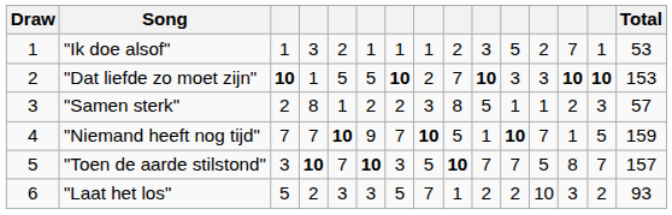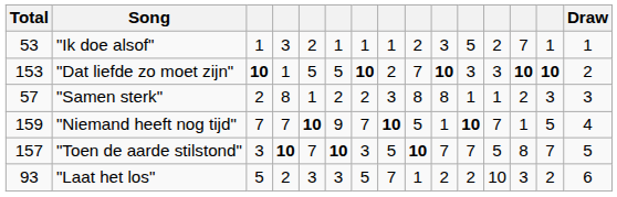 <table class="wikitable plainrowheaders" style="margin: 1em auto 1em auto; text-align:center;">
 <tr>
-<th>Draw</th>
+<th>Total</th>
 <th>Song</th>
 <th></th>
 <th></th>
 <th></th>
 <th></th>
 <th></th>
 <th></th>
 <th></th>
 <th></th>
 <th></th>
 <th></th>
 <th></th>
 <th></th>
-<th>Total</th>
+<th>Draw</th>
 </tr>
 <tr --->
-<td>1</td>
+<td>53</td>
 <td align="left">"Ik doe alsof"</td>
 <td>1</td>
 <td>3</td>
 <td>2</td>
 <td>1</td>
 <td>1</td>
 <td>1</td>
 <td>2</td>
 <td>3</td>
 <td>5</td>
 <td>2</td>
 <td>7</td>
 <td>1</td>
-<td>53</td>
+<td>1</td>
 </tr>
 <tr --->
-<td>2</td>
+<td>153</td>
 <td align="left">"Dat liefde zo moet zijn"</td>
 <td><strong>10</strong></td>
 <td>1</td>
 <td>5</td>
 <td>5</td>
 <td><strong>10</strong></td>
 <td>2</td>
 <td>7</td>
 <td><strong>10</strong></td>
 <td>3</td>
 <td>3</td>
 <td><strong>10</strong></td>
 <td><strong>10</strong></td>
-<td>153</td>
+<td>2</td>
 </tr>
 <tr --->
-<td>3</td>
+<td>57</td>
 <td align="left">"Samen sterk"</td>
 <td>2</td>
 <td>8</td>
 <td>1</td>
 <td>2</td>
 <td>2</td>
 <td>3</td>
 <td>8</td>
-<td>5</td>
+<td>8</td>
 <td>1</td>
 <td>1</td>
 <td>2</td>
 <td>3</td>
-<td>57</td>
+<td>3</td>
 </tr>
 <tr --->
-<td>4</td>
+<td>159</td>
 <td align="left">"Niemand heeft nog tijd"</td>
 <td>7</td>
 <td>7</td>
 <td><strong>10</strong></td>
 <td>9</td>
 <td>7</td>
 <td><strong>10</strong></td>
 <td>5</td>
 <td>1</td>
 <td><strong>10</strong></td>
 <td>7</td>
 <td>1</td>
 <td>5</td>
-<td>159</td>
+<td>4</td>
 </tr>
 <tr --->
-<td>5</td>
+<td>157</td>
 <td align="left">"Toen de aarde stilstond"</td>
 <td>3</td>
 <td><strong>10</strong></td>
 <td>7</td>
 <td><strong>10</strong></td>
 <td>3</td>
 <td>5</td>
 <td><strong>10</strong></td>
 <td>7</td>
 <td>7</td>
 <td>5</td>
 <td>8</td>
 <td>7</td>
-<td>157</td>
+<td>5</td>
 </tr>
 <tr --->
-<td>6</td>
+<td>93</td>
 <td align="left">"Laat het los"</td>
 <td>5</td>
 <td>2</td>
 <td>3</td>
 <td>3</td>
 <td>5</td>
 <td>7</td>
 <td>1</td>
 <td>2</td>
 <td>2</td>
 <td>10</td>
 <td>3</td>
 <td>2</td>
-<td>93</td>
+<td>6</td>
 </tr>
 </table>
